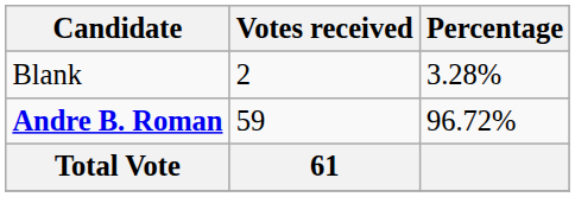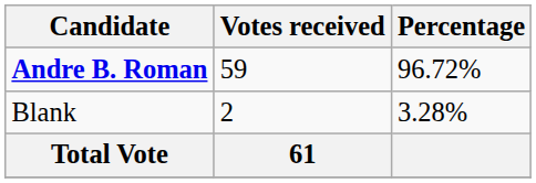 <table class="wikitable">
 <tr>
 <th>Candidate</th>
 <th>Votes received</th>
 <th>Percentage</th>
 </tr>
 <tr>
+<td><strong><a href='#'>Andre B. Roman</a></strong></td>
+<td>59</td>
+<td>96.72%</td>
+</tr>
+<tr>
 <td>Blank</td>
 <td>2</td>
 <td>3.28%</td>
-</tr>
-<tr>
-<td><strong><a href='#'>Andre B. Roman</a></strong></td>
-<td>59</td>
-<td>96.72%</td>
 </tr>
 <tr>
 <th>Total Vote</th>
 <th>61</th>
 <th></th>
 </tr>
 <tr>
 </tr>
 </table>
